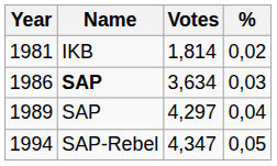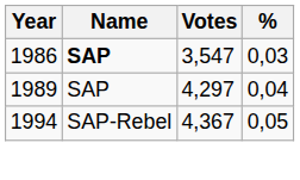 <table class="wikitable">
 <tr>
 <th>Year</th>
 <th>Name</th>
 <th>Votes</th>
 <th>%</th>
 </tr>
 <tr>
-<td>1981</td>
-<td>IKB</td>
-<td>1,814</td>
-<td>0,02</td>
-</tr>
-<tr>
 <td>1986</td>
 <td><strong>SAP</strong></td>
-<td>3,634</td>
+<td>3,547</td>
 <td>0,03</td>
 </tr>
 <tr>
 <td>1989</td>
 <td>SAP</td>
 <td>4,297</td>
 <td>0,04</td>
 </tr>
 <tr>
 <td>1994</td>
 <td>SAP-Rebel</td>
-<td>4,347</td>
+<td>4,367</td>
 <td>0,05</td>
 </tr>
 </table>
